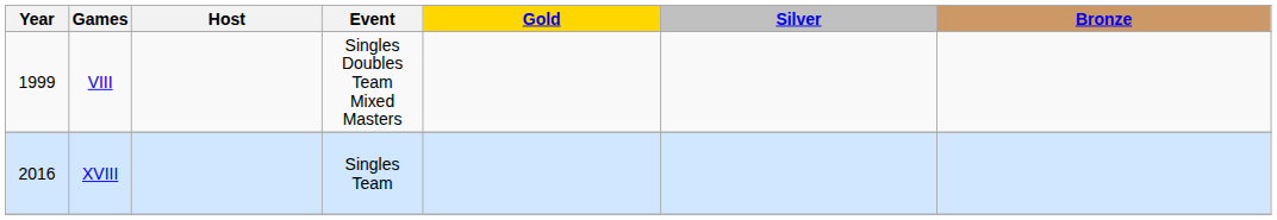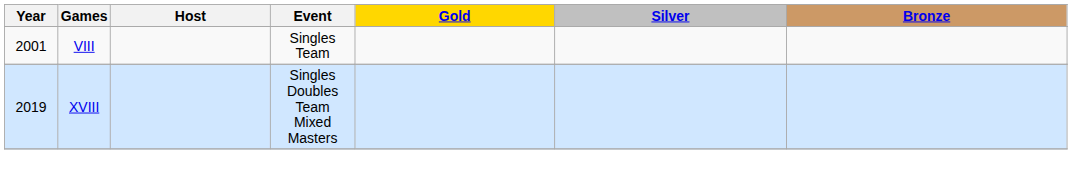 <table class="wikitable" style="text-align: center; font-size:95%;">
 <tr>
 <th rowspan="2" style="width:5%;">Year</th>
 <th rowspan="2" style="width:5%;">Games</th>
 <th rowspan="2" style="width:15%;">Host</th>
 <th rowspan="2" style="width:8%;">Event</th>
 </tr>
 <tr>
 <th style="background-color: gold"><a href='#'>Gold</a></th>
 <th style="background-color: silver"><a href='#'>Silver</a></th>
 <th style="background-color: #CC9966"><a href='#'>Bronze</a></th>
 </tr>
 <tr>
 </tr>
 <tr>
-<td>1999</td>
+<td>2001</td>
 <td align=center><a href='#'>VIII</a></td>
 <td align="left"></td>
-<td>Singles <br> Doubles <br> Team <br> Mixed <br> Masters</td>
+<td>Singles <br> Team</td>
 <td align="left"> <br> </td>
 <td align="left"> <br> </td>
 <td align="left"> <br> </td>
 </tr>
 <tr>
 </tr>
 <tr style="text-align:center; background:#d0e7ff;">
-<td>2016</td>
+<td>2019</td>
 <td align=center><a href='#'>XVIII</a></td>
 <td align="left"></td>
-<td>Singles <br> Team</td>
+<td>Singles <br> Doubles <br> Team <br> Mixed <br> Masters</td>
 <td align="left"> <br>  <br>  <br>  <br> </td>
 <td align="left"> <br>  <br>  <br>  <br> </td>
 <td align="left"> <br>  <br>  <br>  <br> </td>
 </tr>
 <tr>
 </tr>
 </table>
